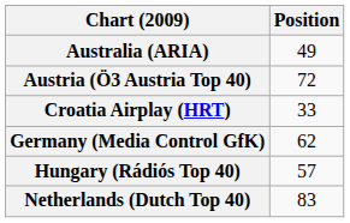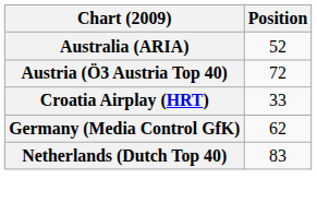 <table class="wikitable sortable plainrowheaders" style="text-align:center">
 <tr>
 <th>Chart (2009)</th>
 <th>Position</th>
 </tr>
 <tr>
 <th scope="row">Australia (ARIA)</th>
-<td>49</td>
+<td>52</td>
 </tr>
 <tr>
 <th scope="row">Austria (Ö3 Austria Top 40)</th>
 <td>72</td>
 </tr>
 <tr>
 <th scope="row">Croatia Airplay (<a href='#'>HRT</a>)</th>
 <td>33</td>
 </tr>
 <tr>
 <th scope="row">Germany (Media Control GfK)</th>
 <td>62</td>
 </tr>
 <tr>
-<th scope="row">Hungary (Rádiós Top 40)</th>
-<td>57</td>
-</tr>
-<tr>
 <th scope="row">Netherlands (Dutch Top 40)</th>
 <td>83</td>
 </tr>
 </table>
